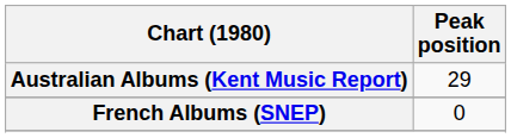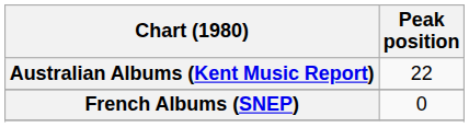 <table class="wikitable sortable plainrowheaders">
 <tr>
 <th scope="col">Chart (1980)</th>
 <th scope="col">Peak<br>position</th>
 </tr>
 <tr>
 <th scope="row">Australian Albums (<a href='#'>Kent Music Report</a>)</th>
-<td style="text-align:center">29</td>
+<td style="text-align:center">22</td>
 </tr>
 <tr>
 </tr>
 <tr>
 <th scope="row">French Albums (<a href='#'>SNEP</a>)</th>
 <td align="center">0</td>
 </tr>
 <tr>
 </tr>
 <tr>
 </tr>
 <tr>
 </tr>
 </table>
